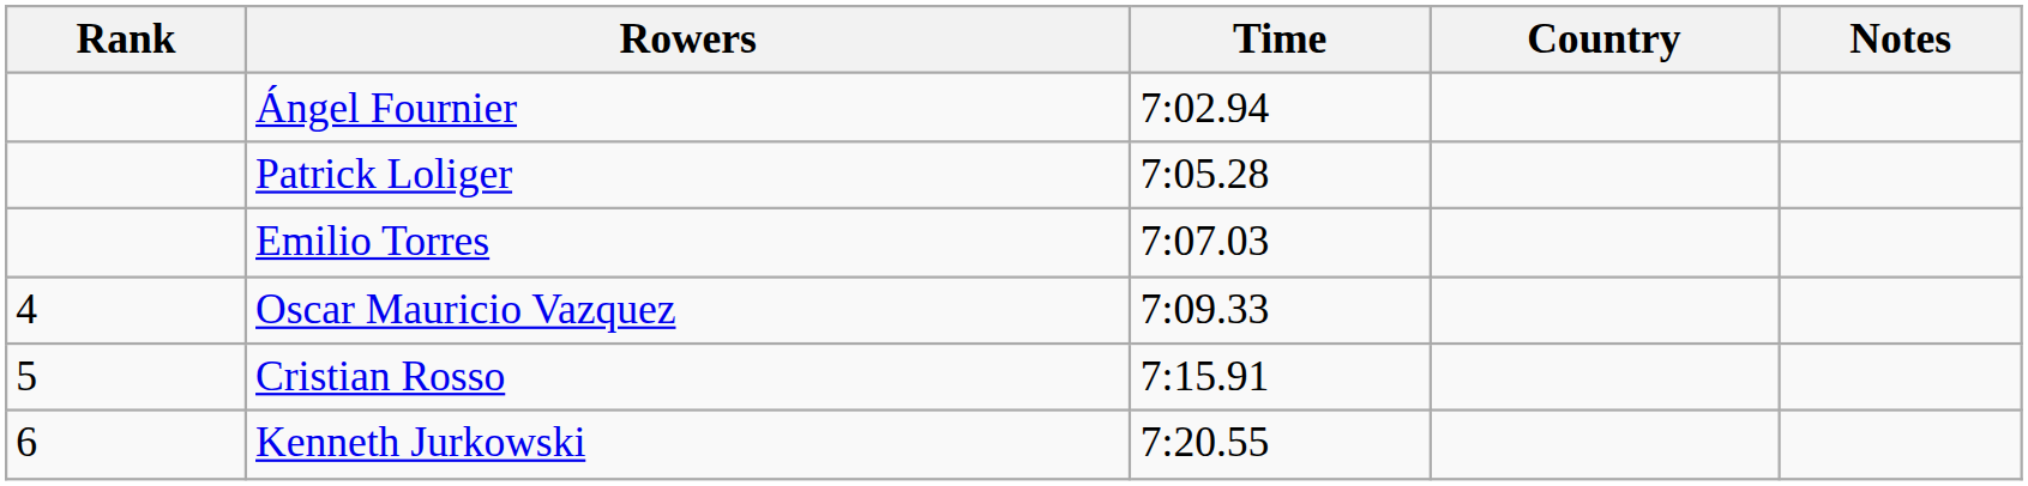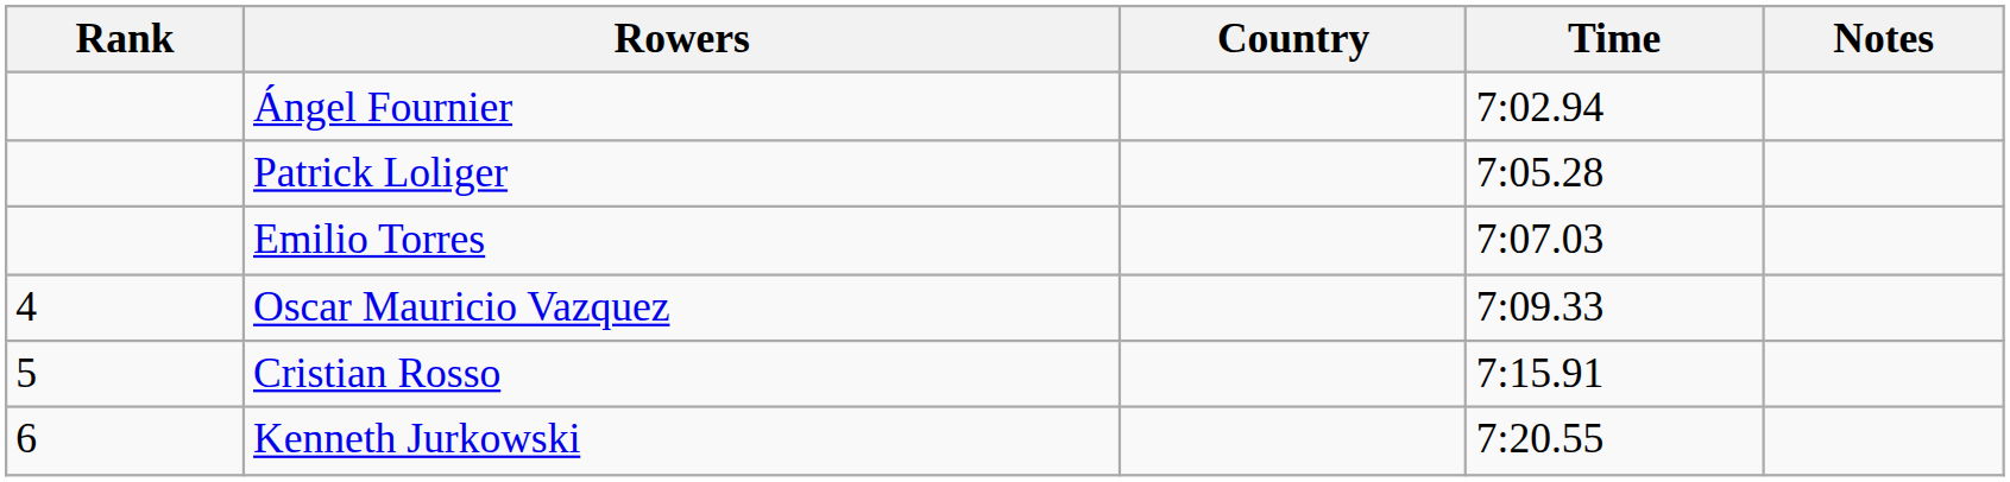 <table class="wikitable" width=60%>
 <tr>
 <th>Rank</th>
 <th>Rowers</th>
+<th>Country</th>
 <th>Time</th>
-<th>Country</th>
 <th>Notes</th>
 </tr>
 <tr>
 <td></td>
 <td><a href='#'>Ángel Fournier</a></td>
+<td></td>
 <td>7:02.94</td>
-<td></td>
 <td></td>
 </tr>
 <tr>
 <td></td>
 <td><a href='#'>Patrick Loliger</a></td>
+<td></td>
 <td>7:05.28</td>
-<td></td>
 <td></td>
 </tr>
 <tr>
 <td></td>
 <td><a href='#'>Emilio Torres</a></td>
+<td></td>
 <td>7:07.03</td>
-<td></td>
 <td></td>
 </tr>
 <tr>
 <td>4</td>
 <td><a href='#'>Oscar Mauricio Vazquez</a></td>
+<td></td>
 <td>7:09.33</td>
-<td></td>
 <td></td>
 </tr>
 <tr>
 <td>5</td>
 <td><a href='#'>Cristian Rosso</a></td>
+<td></td>
 <td>7:15.91</td>
-<td></td>
 <td></td>
 </tr>
 <tr>
 <td>6</td>
 <td><a href='#'>Kenneth Jurkowski</a></td>
+<td></td>
 <td>7:20.55</td>
-<td></td>
 <td></td>
 </tr>
 </table>
